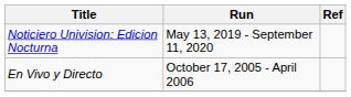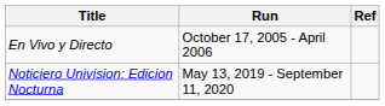 <table class="wikitable sortable" style="width:50%;">
 <tr>
 <th>Title</th>
 <th>Run</th>
 <th>Ref</th>
 </tr>
 <tr>
+<td><em>En Vivo y Directo</em></td>
+<td>October 17, 2005 - April 2006</td>
+<td></td>
+</tr>
+<tr>
 <td><em><a href='#'>Noticiero Univision: Edicion Nocturna</a></em></td>
 <td>May 13, 2019 - September 11, 2020</td>
 <td></td>
 </tr>
 <tr>
-<td><em>En Vivo y Directo</em></td>
-<td>October 17, 2005 - April 2006</td>
-<td></td>
-</tr>
-<tr>
 </tr>
 </table>
